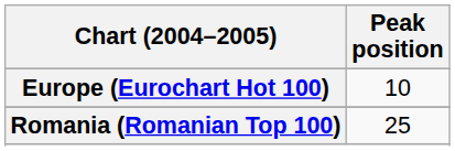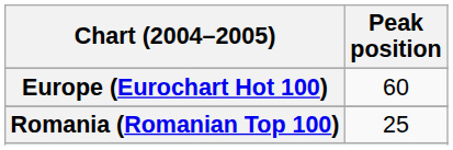 <table class="wikitable sortable plainrowheaders" style="text-align:center">
 <tr>
 <th>Chart (2004–2005)</th>
 <th>Peak<br>position</th>
 </tr>
 <tr>
 </tr>
 <tr>
 </tr>
 <tr>
 <th scope="row">Europe (<a href='#'>Eurochart Hot 100</a>)</th>
-<td>10</td>
+<td>60</td>
 </tr>
 <tr>
 </tr>
 <tr>
 </tr>
 <tr>
 </tr>
 <tr>
 </tr>
 <tr>
 <th scope="row">Romania (<a href='#'>Romanian Top 100</a>)</th>
 <td>25</td>
 </tr>
 <tr>
 </tr>
 <tr>
 </tr>
 <tr>
 </tr>
 <tr>
 </tr>
 </table>
